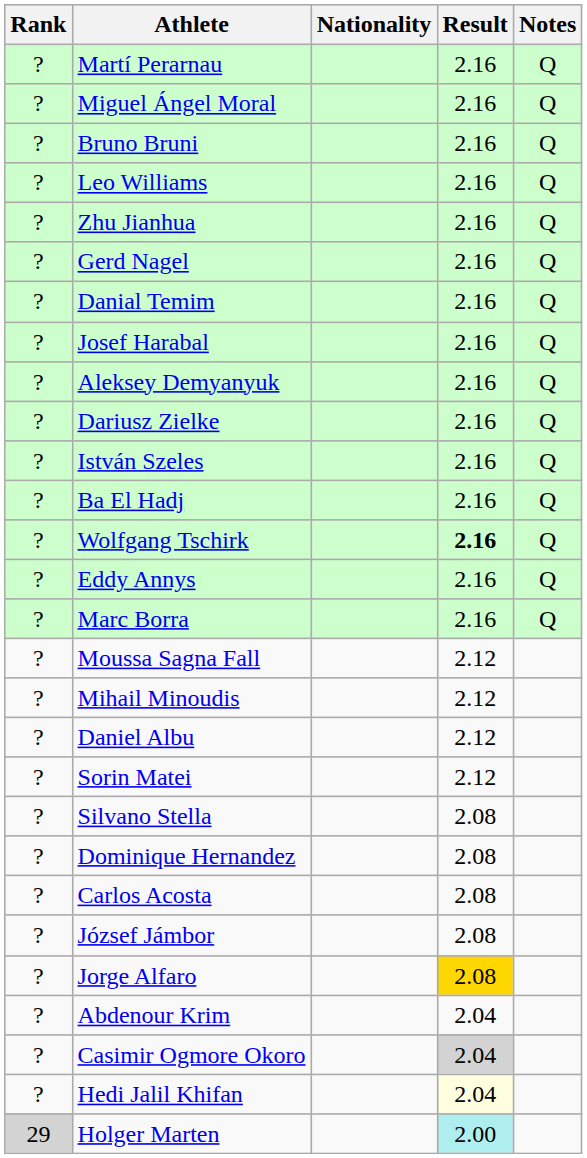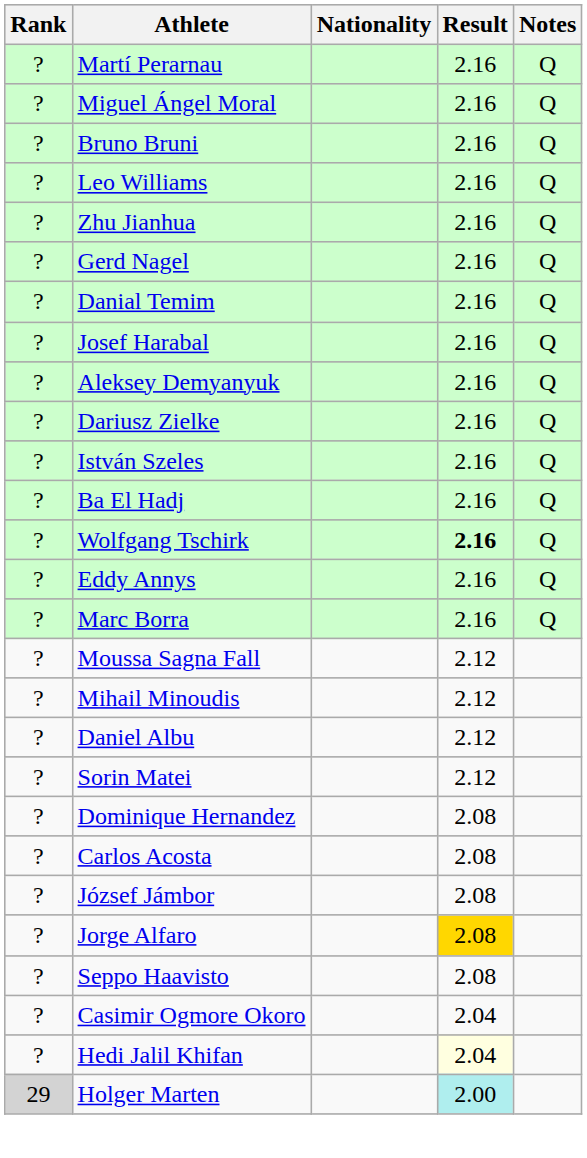 <table class="wikitable sortable" style="text-align:center;font-size:95%">
 <tr>
 <th>Rank</th>
 <th>Athlete</th>
 <th>Nationality</th>
 <th>Result</th>
 <th>Notes</th>
 </tr>
 <tr bgcolor=ccffcc>
 <td>?</td>
 <td align="left"><a href='#'>Martí Perarnau</a></td>
 <td align=left></td>
 <td>2.16</td>
 <td>Q</td>
 </tr>
 <tr bgcolor=ccffcc>
 <td>?</td>
 <td align="left"><a href='#'>Miguel Ángel Moral</a></td>
 <td align=left></td>
 <td>2.16</td>
 <td>Q</td>
 </tr>
 <tr bgcolor=ccffcc>
 <td>?</td>
 <td align="left"><a href='#'>Bruno Bruni</a></td>
 <td align=left></td>
 <td>2.16</td>
 <td>Q</td>
 </tr>
 <tr bgcolor=ccffcc>
 <td>?</td>
 <td align="left"><a href='#'>Leo Williams</a></td>
 <td align=left></td>
 <td>2.16</td>
 <td>Q</td>
 </tr>
 <tr bgcolor=ccffcc>
 <td>?</td>
 <td align="left"><a href='#'>Zhu Jianhua</a></td>
 <td align=left></td>
 <td>2.16</td>
 <td>Q</td>
 </tr>
 <tr bgcolor=ccffcc>
 <td>?</td>
 <td align="left"><a href='#'>Gerd Nagel</a></td>
 <td align=left></td>
 <td>2.16</td>
 <td>Q</td>
 </tr>
 <tr bgcolor=ccffcc>
 <td>?</td>
 <td align="left"><a href='#'>Danial Temim</a></td>
 <td align=left></td>
 <td>2.16</td>
 <td>Q</td>
 </tr>
 <tr bgcolor=ccffcc>
 <td>?</td>
 <td align="left"><a href='#'>Josef Harabal</a></td>
 <td align=left></td>
 <td>2.16</td>
 <td>Q</td>
 </tr>
 <tr bgcolor=ccffcc>
 <td>?</td>
 <td align="left"><a href='#'>Aleksey Demyanyuk</a></td>
 <td align=left></td>
 <td>2.16</td>
 <td>Q</td>
 </tr>
 <tr bgcolor=ccffcc>
 <td>?</td>
 <td align="left"><a href='#'>Dariusz Zielke</a></td>
 <td align=left></td>
 <td>2.16</td>
 <td>Q</td>
 </tr>
 <tr bgcolor=ccffcc>
 <td>?</td>
 <td align="left"><a href='#'>István Szeles</a></td>
 <td align=left></td>
 <td>2.16</td>
 <td>Q</td>
 </tr>
 <tr bgcolor=ccffcc>
 <td>?</td>
 <td align="left"><a href='#'>Ba El Hadj</a></td>
 <td align=left></td>
 <td>2.16</td>
 <td>Q</td>
 </tr>
 <tr bgcolor=ccffcc>
 <td>?</td>
 <td align="left"><a href='#'>Wolfgang Tschirk</a></td>
 <td align=left></td>
 <td><strong>2.16</strong></td>
 <td>Q</td>
 </tr>
 <tr bgcolor=ccffcc>
 <td>?</td>
 <td align="left"><a href='#'>Eddy Annys</a></td>
 <td align=left></td>
 <td>2.16</td>
 <td>Q</td>
 </tr>
 <tr bgcolor=ccffcc>
 <td>?</td>
 <td align="left"><a href='#'>Marc Borra</a></td>
 <td align=left></td>
 <td>2.16</td>
 <td>Q</td>
 </tr>
 <tr>
 <td>?</td>
 <td align="left"><a href='#'>Moussa Sagna Fall</a></td>
 <td align=left></td>
 <td>2.12</td>
 <td></td>
 </tr>
 <tr>
 <td>?</td>
 <td align="left"><a href='#'>Mihail Minoudis</a></td>
 <td align=left></td>
 <td>2.12</td>
 <td></td>
 </tr>
 <tr>
 <td>?</td>
 <td align="left"><a href='#'>Daniel Albu</a></td>
 <td align=left></td>
 <td>2.12</td>
 <td></td>
 </tr>
 <tr>
 <td>?</td>
 <td align="left"><a href='#'>Sorin Matei</a></td>
 <td align=left></td>
 <td>2.12</td>
 <td></td>
 </tr>
 <tr>
 <td>?</td>
-<td align="left"><a href='#'>Silvano Stella</a></td>
-<td align=left></td>
-<td>2.08</td>
-<td></td>
-</tr>
-<tr>
-<td>?</td>
 <td align="left"><a href='#'>Dominique Hernandez</a></td>
 <td align=left></td>
 <td>2.08</td>
 <td></td>
 </tr>
 <tr>
 <td>?</td>
 <td align="left"><a href='#'>Carlos Acosta</a></td>
 <td align=left></td>
 <td>2.08</td>
 <td></td>
 </tr>
 <tr>
 <td>?</td>
 <td align="left"><a href='#'>József Jámbor</a></td>
 <td align=left></td>
 <td>2.08</td>
 <td></td>
 </tr>
 <tr>
 <td>?</td>
 <td align="left"><a href='#'>Jorge Alfaro</a></td>
 <td align=left></td>
 <td style="background: gold;">2.08</td>
 <td></td>
 </tr>
 <tr>
 <td>?</td>
-<td align="left"><a href='#'>Abdenour Krim</a></td>
+<td align="left"><a href='#'>Seppo Haavisto</a></td>
 <td align=left></td>
-<td>2.04</td>
+<td>2.08</td>
 <td></td>
 </tr>
 <tr>
 <td>?</td>
 <td align="left"><a href='#'>Casimir Ogmore Okoro</a></td>
 <td align=left></td>
-<td style="background: lightgrey;">2.04</td>
+<td>2.04</td>
 <td></td>
 </tr>
 <tr>
 <td>?</td>
 <td align="left"><a href='#'>Hedi Jalil Khifan</a></td>
 <td align=left></td>
 <td style="background: lightyellow;">2.04</td>
 <td></td>
 </tr>
 <tr>
 <td style="background: lightgrey;">29</td>
 <td align="left"><a href='#'>Holger Marten</a></td>
 <td align=left></td>
 <td style="background: paleturquoise;">2.00</td>
 <td></td>
 </tr>
 </table>
